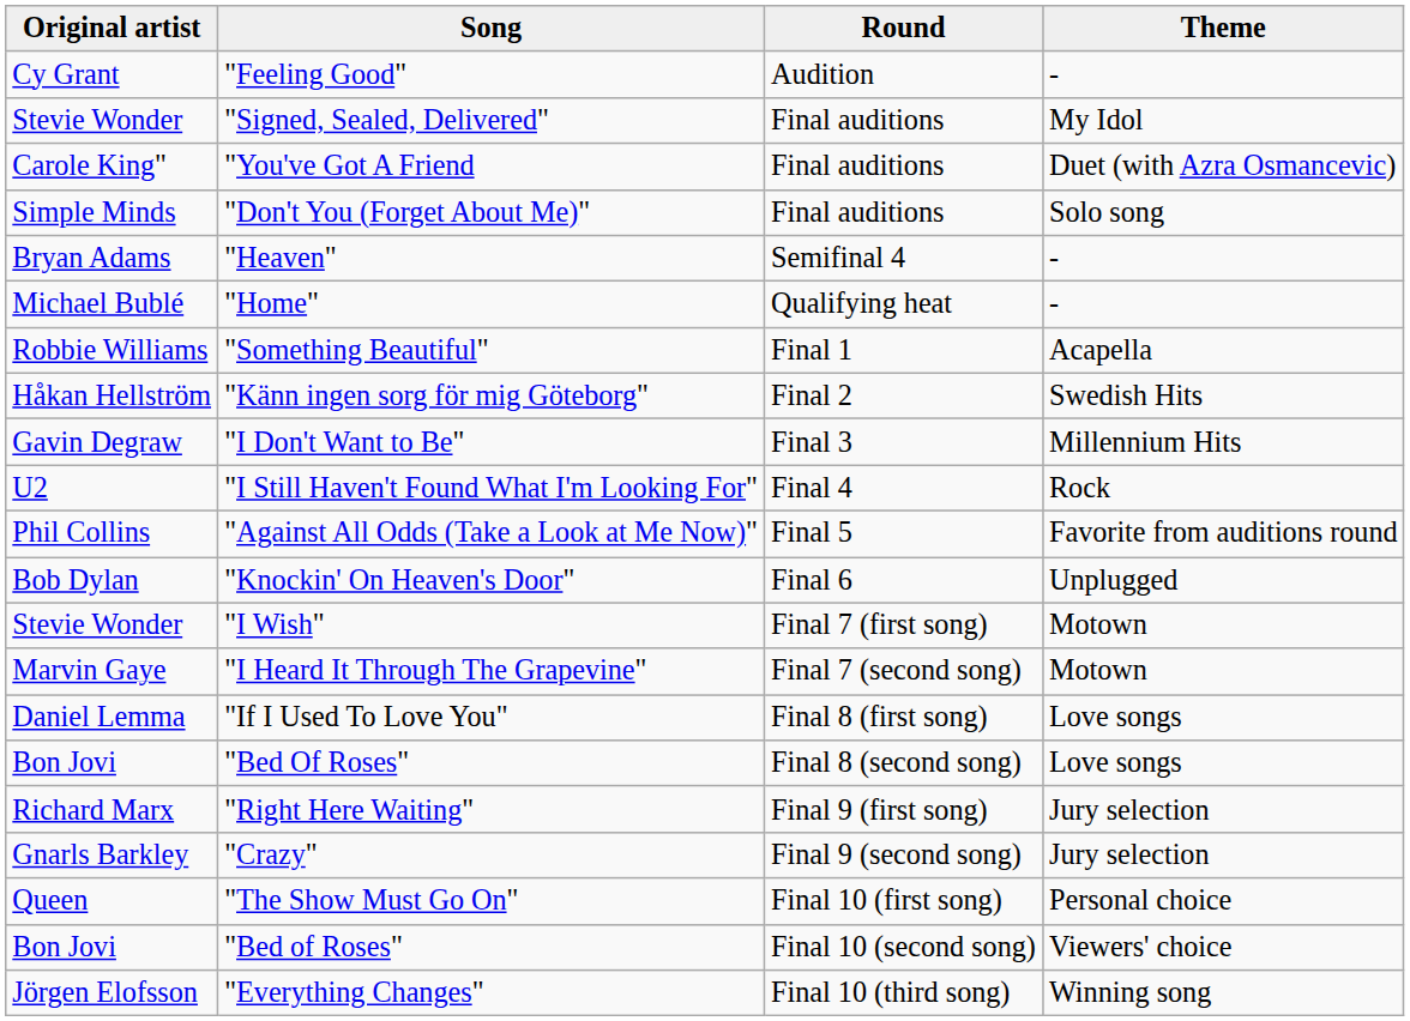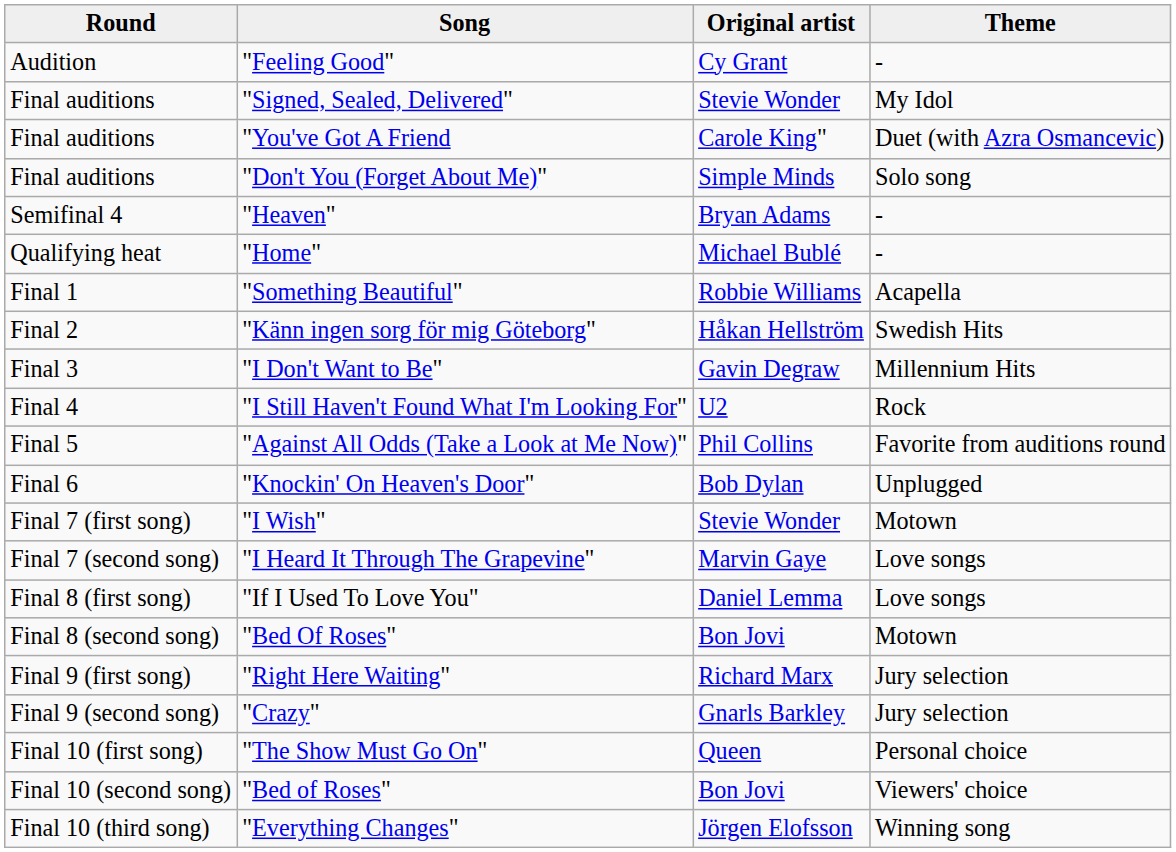 <table class="wikitable">
 <tr --->
+<th STYLE="background:#efefef;">Round</th>
+<th STYLE="background:#efefef;">Song</th>
 <th STYLE="background:#efefef;">Original artist</th>
-<th STYLE="background:#efefef;">Song</th>
-<th STYLE="background:#efefef;">Round</th>
 <th STYLE="background:#efefef;">Theme</th>
 </tr>
 <tr --->
+<td>Audition</td>
+<td>"<a href='#'>Feeling Good</a>"</td>
 <td><a href='#'>Cy Grant</a></td>
-<td>"<a href='#'>Feeling Good</a>"</td>
-<td>Audition</td>
 <td>-</td>
 </tr>
 <tr --->
+<td>Final auditions</td>
+<td>"<a href='#'>Signed, Sealed, Delivered</a>"</td>
 <td><a href='#'>Stevie Wonder</a></td>
-<td>"<a href='#'>Signed, Sealed, Delivered</a>"</td>
-<td>Final auditions</td>
 <td>My Idol</td>
 </tr>
 <tr --->
+<td>Final auditions</td>
+<td>"<a href='#'>You've Got A Friend</a></td>
 <td><a href='#'>Carole King</a>"</td>
-<td>"<a href='#'>You've Got A Friend</a></td>
-<td>Final auditions</td>
 <td>Duet (with <a href='#'>Azra Osmancevic</a>)</td>
 </tr>
 <tr --->
+<td>Final auditions</td>
+<td>"<a href='#'>Don't You (Forget About Me)</a>"</td>
 <td><a href='#'>Simple Minds</a></td>
-<td>"<a href='#'>Don't You (Forget About Me)</a>"</td>
-<td>Final auditions</td>
 <td>Solo song</td>
 </tr>
 <tr --->
+<td>Semifinal 4</td>
+<td>"<a href='#'>Heaven</a>"</td>
 <td><a href='#'>Bryan Adams</a></td>
-<td>"<a href='#'>Heaven</a>"</td>
-<td>Semifinal 4</td>
 <td>-</td>
 </tr>
 <tr --->
+<td>Qualifying heat</td>
+<td>"<a href='#'>Home</a>"</td>
 <td><a href='#'>Michael Bublé</a></td>
-<td>"<a href='#'>Home</a>"</td>
-<td>Qualifying heat</td>
 <td>-</td>
 </tr>
 <tr --->
+<td>Final 1</td>
+<td>"<a href='#'>Something Beautiful</a>"</td>
 <td><a href='#'>Robbie Williams</a></td>
-<td>"<a href='#'>Something Beautiful</a>"</td>
-<td>Final 1</td>
 <td>Acapella</td>
 </tr>
 <tr --->
+<td>Final 2</td>
+<td>"<a href='#'>Känn ingen sorg för mig Göteborg</a>"</td>
 <td><a href='#'>Håkan Hellström</a></td>
-<td>"<a href='#'>Känn ingen sorg för mig Göteborg</a>"</td>
-<td>Final 2</td>
 <td>Swedish Hits</td>
 </tr>
 <tr --->
+<td>Final 3</td>
+<td>"<a href='#'>I Don't Want to Be</a>"</td>
 <td><a href='#'>Gavin Degraw</a></td>
-<td>"<a href='#'>I Don't Want to Be</a>"</td>
-<td>Final 3</td>
 <td>Millennium Hits</td>
 </tr>
 <tr --->
+<td>Final 4</td>
+<td>"<a href='#'>I Still Haven't Found What I'm Looking For</a>"</td>
 <td><a href='#'>U2</a></td>
-<td>"<a href='#'>I Still Haven't Found What I'm Looking For</a>"</td>
-<td>Final 4</td>
 <td>Rock</td>
 </tr>
 <tr --->
+<td>Final 5</td>
+<td>"<a href='#'>Against All Odds (Take a Look at Me Now)</a>"</td>
 <td><a href='#'>Phil Collins</a></td>
-<td>"<a href='#'>Against All Odds (Take a Look at Me Now)</a>"</td>
-<td>Final 5</td>
 <td>Favorite from auditions round</td>
 </tr>
 <tr --->
+<td>Final 6</td>
+<td>"<a href='#'>Knockin' On Heaven's Door</a>"</td>
 <td><a href='#'>Bob Dylan</a></td>
-<td>"<a href='#'>Knockin' On Heaven's Door</a>"</td>
-<td>Final 6</td>
 <td>Unplugged</td>
 </tr>
 <tr --->
+<td>Final 7 (first song)</td>
+<td>"<a href='#'>I Wish</a>"</td>
 <td><a href='#'>Stevie Wonder</a></td>
-<td>"<a href='#'>I Wish</a>"</td>
-<td>Final 7 (first song)</td>
 <td>Motown</td>
 </tr>
 <tr --->
+<td>Final 7 (second song)</td>
+<td>"<a href='#'>I Heard It Through The Grapevine</a>"</td>
 <td><a href='#'>Marvin Gaye</a></td>
-<td>"<a href='#'>I Heard It Through The Grapevine</a>"</td>
-<td>Final 7 (second song)</td>
+<td>Love songs</td>
+</tr>
+<tr --->
+<td>Final 8 (first song)</td>
+<td>"If I Used To Love You"</td>
+<td><a href='#'>Daniel Lemma</a></td>
+<td>Love songs</td>
+</tr>
+<tr --->
+<td>Final 8 (second song)</td>
+<td>"<a href='#'>Bed Of Roses</a>"</td>
+<td><a href='#'>Bon Jovi</a></td>
 <td>Motown</td>
 </tr>
 <tr --->
-<td><a href='#'>Daniel Lemma</a></td>
-<td>"If I Used To Love You"</td>
-<td>Final 8 (first song)</td>
-<td>Love songs</td>
-</tr>
-<tr --->
-<td><a href='#'>Bon Jovi</a></td>
-<td>"<a href='#'>Bed Of Roses</a>"</td>
-<td>Final 8 (second song)</td>
-<td>Love songs</td>
-</tr>
-<tr --->
+<td>Final 9 (first song)</td>
+<td>"<a href='#'>Right Here Waiting</a>"</td>
 <td><a href='#'>Richard Marx</a></td>
-<td>"<a href='#'>Right Here Waiting</a>"</td>
-<td>Final 9 (first song)</td>
 <td>Jury selection</td>
 </tr>
 <tr --->
+<td>Final 9 (second song)</td>
+<td>"<a href='#'>Crazy</a>"</td>
 <td><a href='#'>Gnarls Barkley</a></td>
-<td>"<a href='#'>Crazy</a>"</td>
-<td>Final 9 (second song)</td>
 <td>Jury selection</td>
 </tr>
 <tr --->
+<td>Final 10 (first song)</td>
+<td>"<a href='#'>The Show Must Go On</a>"</td>
 <td><a href='#'>Queen</a></td>
-<td>"<a href='#'>The Show Must Go On</a>"</td>
-<td>Final 10 (first song)</td>
 <td>Personal choice</td>
 </tr>
 <tr --->
+<td>Final 10 (second song)</td>
+<td>"<a href='#'>Bed of Roses</a>"</td>
 <td><a href='#'>Bon Jovi</a></td>
-<td>"<a href='#'>Bed of Roses</a>"</td>
-<td>Final 10 (second song)</td>
 <td>Viewers' choice</td>
 </tr>
 <tr --->
+<td>Final 10 (third song)</td>
+<td>"<a href='#'>Everything Changes</a>"</td>
 <td><a href='#'>Jörgen Elofsson</a></td>
-<td>"<a href='#'>Everything Changes</a>"</td>
-<td>Final 10 (third song)</td>
 <td>Winning song</td>
 </tr>
 </table>
